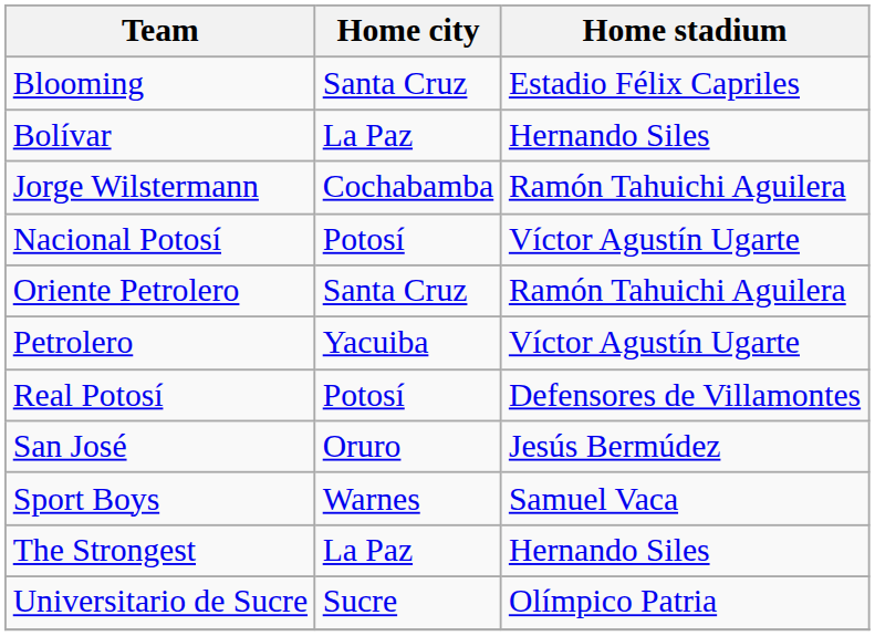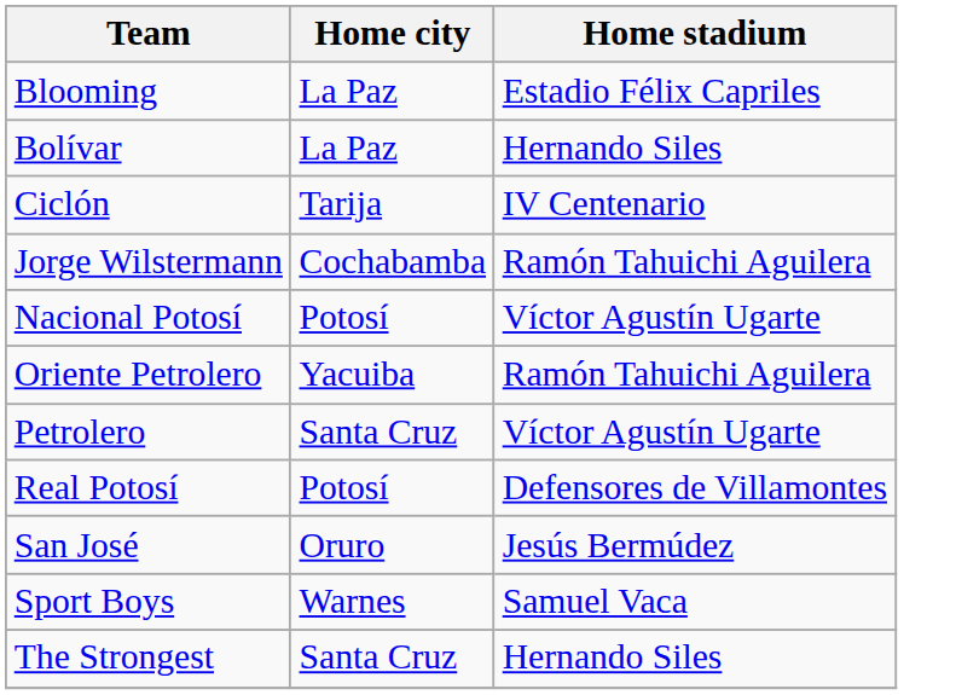 <table class="wikitable sortable">
 <tr>
 <th>Team</th>
 <th>Home city</th>
 <th>Home stadium</th>
 </tr>
 <tr>
 <td><a href='#'>Blooming</a></td>
-<td><a href='#'>Santa Cruz</a></td>
+<td><a href='#'>La Paz</a></td>
 <td><a href='#'>Estadio Félix Capriles</a></td>
 </tr>
 <tr>
 <td><a href='#'>Bolívar</a></td>
 <td><a href='#'>La Paz</a></td>
 <td><a href='#'>Hernando Siles</a></td>
+</tr>
+<tr>
+<td><a href='#'>Ciclón</a></td>
+<td><a href='#'>Tarija</a></td>
+<td><a href='#'>IV Centenario</a></td>
 </tr>
 <tr>
 <td><a href='#'>Jorge Wilstermann</a></td>
 <td><a href='#'>Cochabamba</a></td>
 <td><a href='#'>Ramón Tahuichi Aguilera</a></td>
 </tr>
 <tr>
 <td><a href='#'>Nacional Potosí</a></td>
 <td><a href='#'>Potosí</a></td>
 <td><a href='#'>Víctor Agustín Ugarte</a></td>
 </tr>
 <tr>
 <td><a href='#'>Oriente Petrolero</a></td>
-<td><a href='#'>Santa Cruz</a></td>
+<td><a href='#'>Yacuiba</a></td>
 <td><a href='#'>Ramón Tahuichi Aguilera</a></td>
 </tr>
 <tr>
 <td><a href='#'>Petrolero</a></td>
-<td><a href='#'>Yacuiba</a></td>
+<td><a href='#'>Santa Cruz</a></td>
 <td><a href='#'>Víctor Agustín Ugarte</a></td>
 </tr>
 <tr>
 <td><a href='#'>Real Potosí</a></td>
 <td><a href='#'>Potosí</a></td>
 <td><a href='#'>Defensores de Villamontes</a></td>
 </tr>
 <tr>
 <td><a href='#'>San José</a></td>
 <td><a href='#'>Oruro</a></td>
 <td><a href='#'>Jesús Bermúdez</a></td>
 </tr>
 <tr>
 <td><a href='#'>Sport Boys</a></td>
 <td><a href='#'>Warnes</a></td>
 <td><a href='#'>Samuel Vaca</a></td>
 </tr>
 <tr>
 <td><a href='#'>The Strongest</a></td>
-<td><a href='#'>La Paz</a></td>
+<td><a href='#'>Santa Cruz</a></td>
 <td><a href='#'>Hernando Siles</a></td>
-</tr>
-<tr>
-<td><a href='#'>Universitario de Sucre</a></td>
-<td><a href='#'>Sucre</a></td>
-<td><a href='#'>Olímpico Patria</a></td>
 </tr>
 <tr>
 </tr>
 </table>
